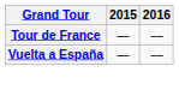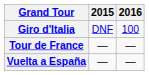 <table class="wikitable plainrowheaders">
 <tr>
 <th scope="col"><a href='#'>Grand Tour</a></th>
 <th scope="col">2015</th>
 <th scope="col">2016</th>
+</tr>
+<tr style="text-align:center;">
+<th scope="row"> <a href='#'>Giro d'Italia</a></th>
+<td><a href='#'>DNF</a></td>
+<td><a href='#'>100</a></td>
 </tr>
 <tr style="text-align:center;">
 <th scope="row"> <a href='#'>Tour de France</a></th>
 <td>—</td>
 <td>—</td>
 </tr>
 <tr style="text-align:center;">
 <th scope="row"> <a href='#'>Vuelta a España</a></th>
 <td>—</td>
 <td>—</td>
 </tr>
 </table>
